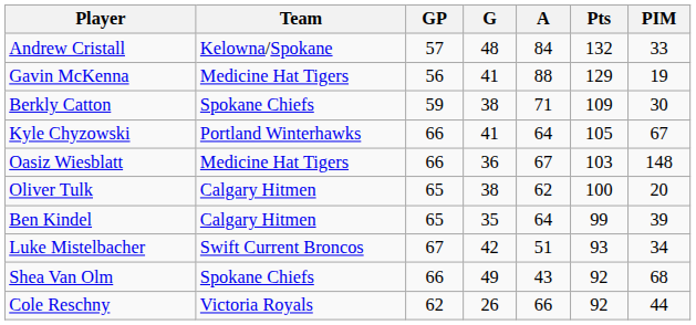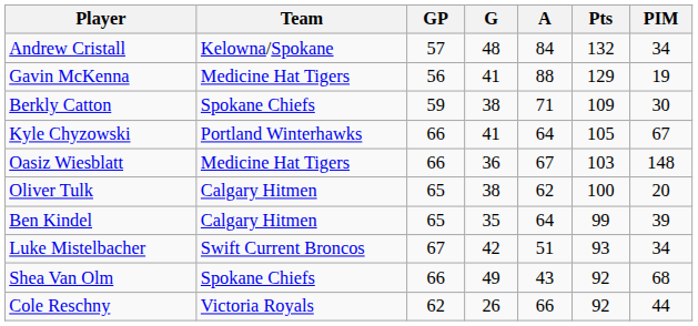 <table class="wikitable sortable" style="text-align: center">
 <tr>
 <th class="unsortable" align=center bgcolor=#F2F2F2 style="width: 15em"><strong>Player</strong></th>
 <th style="width: 15em">Team</th>
 <th style="width: 4em">GP</th>
 <th style="width: 4em">G</th>
 <th style="width: 4em">A</th>
 <th style="width: 4em">Pts</th>
 <th style="width: 4em">PIM</th>
 </tr>
 <tr>
 <td align=left><a href='#'>Andrew Cristall</a></td>
 <td align=left><a href='#'>Kelowna</a>/<a href='#'>Spokane</a></td>
 <td>57</td>
 <td>48</td>
 <td>84</td>
 <td>132</td>
-<td>33</td>
+<td>34</td>
 </tr>
 <tr>
 <td align=left><a href='#'>Gavin McKenna</a></td>
 <td align=left><a href='#'>Medicine Hat Tigers</a></td>
 <td>56</td>
 <td>41</td>
 <td>88</td>
 <td>129</td>
 <td>19</td>
 </tr>
 <tr>
 <td align=left><a href='#'>Berkly Catton</a></td>
 <td align=left><a href='#'>Spokane Chiefs</a></td>
 <td>59</td>
 <td>38</td>
 <td>71</td>
 <td>109</td>
 <td>30</td>
 </tr>
 <tr>
 <td align=left><a href='#'>Kyle Chyzowski</a></td>
 <td align=left><a href='#'>Portland Winterhawks</a></td>
 <td>66</td>
 <td>41</td>
 <td>64</td>
 <td>105</td>
 <td>67</td>
 </tr>
 <tr>
 <td align=left><a href='#'>Oasiz Wiesblatt</a></td>
 <td align=left><a href='#'>Medicine Hat Tigers</a></td>
 <td>66</td>
 <td>36</td>
 <td>67</td>
 <td>103</td>
 <td>148</td>
 </tr>
 <tr>
 <td align=left><a href='#'>Oliver Tulk</a></td>
 <td align=left><a href='#'>Calgary Hitmen</a></td>
 <td>65</td>
 <td>38</td>
 <td>62</td>
 <td>100</td>
 <td>20</td>
 </tr>
 <tr>
 <td align=left><a href='#'>Ben Kindel</a></td>
 <td align=left><a href='#'>Calgary Hitmen</a></td>
 <td>65</td>
 <td>35</td>
 <td>64</td>
 <td>99</td>
 <td>39</td>
 </tr>
 <tr>
 <td align=left><a href='#'>Luke Mistelbacher</a></td>
 <td align=left><a href='#'>Swift Current Broncos</a></td>
 <td>67</td>
 <td>42</td>
 <td>51</td>
 <td>93</td>
 <td>34</td>
 </tr>
 <tr>
 <td align=left><a href='#'>Shea Van Olm</a></td>
 <td align=left><a href='#'>Spokane Chiefs</a></td>
 <td>66</td>
 <td>49</td>
 <td>43</td>
 <td>92</td>
 <td>68</td>
 </tr>
 <tr>
 <td align=left><a href='#'>Cole Reschny</a></td>
 <td align=left><a href='#'>Victoria Royals</a></td>
 <td>62</td>
 <td>26</td>
 <td>66</td>
 <td>92</td>
 <td>44</td>
 </tr>
 </table>
